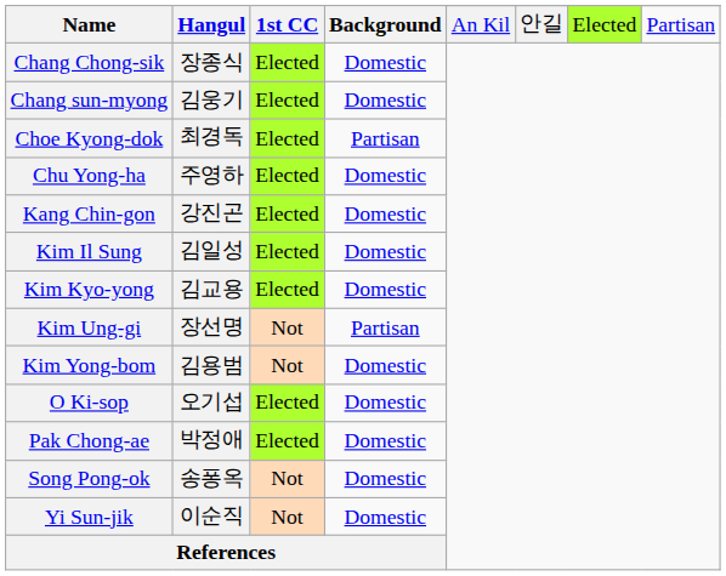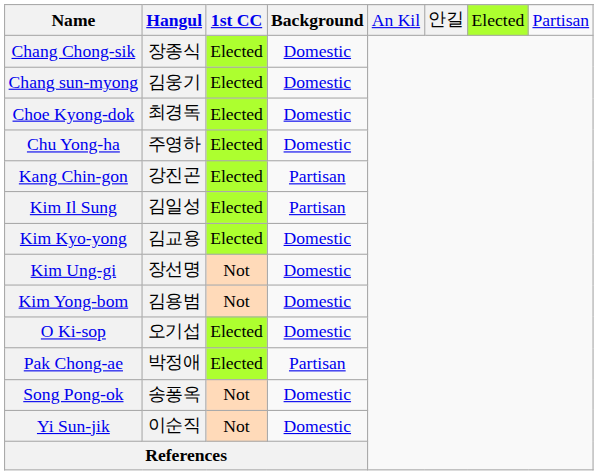 <table class="wikitable sortable">
 <tr>
 <th rowspan="2">Name</th>
 <th rowspan="2" class="unsortable"><a href='#'>Hangul</a></th>
 <th rowspan="2"><a href='#'>1st CC</a></th>
 <th rowspan="2">Background</th>
 </tr>
 <tr>
 <th align="center" scope="row" style="font-weight:normal;"><a href='#'>An Kil</a></th>
 <th align="center" scope="row" style="font-weight:normal;">안길</th>
 <td align="center" style="background: GreenYellow">Elected</td>
 <td align="center"><a href='#'>Partisan</a></td>
 </tr>
 <tr>
 <th align="center" scope="row" style="font-weight:normal;"><a href='#'>Chang Chong-sik</a></th>
 <th align="center" scope="row" style="font-weight:normal;">장종식</th>
 <td align="center" style="background: GreenYellow">Elected</td>
 <td align="center"><a href='#'>Domestic</a></td>
 </tr>
 <tr>
 <th align="center" scope="row" style="font-weight:normal;"><a href='#'>Chang sun-myong</a></th>
 <th align="center" scope="row" style="font-weight:normal;">김웅기</th>
 <td align="center" style="background: GreenYellow">Elected</td>
 <td align="center"><a href='#'>Domestic</a></td>
 </tr>
 <tr>
 <th align="center" scope="row" style="font-weight:normal;"><a href='#'>Choe Kyong-dok</a></th>
 <th align="center" scope="row" style="font-weight:normal;">최경독</th>
 <td align="center" style="background: GreenYellow">Elected</td>
-<td align="center"><a href='#'>Partisan</a></td>
+<td align="center"><a href='#'>Domestic</a></td>
 </tr>
 <tr>
 <th align="center" scope="row" style="font-weight:normal;"><a href='#'>Chu Yong-ha</a></th>
 <th align="center" scope="row" style="font-weight:normal;">주영하</th>
 <td align="center" style="background: GreenYellow">Elected</td>
 <td align="center"><a href='#'>Domestic</a></td>
 </tr>
 <tr>
 <th align="center" scope="row" style="font-weight:normal;"><a href='#'>Kang Chin-gon</a></th>
 <th align="center" scope="row" style="font-weight:normal;">강진곤</th>
 <td align="center" style="background: GreenYellow">Elected</td>
-<td align="center"><a href='#'>Domestic</a></td>
+<td align="center"><a href='#'>Partisan</a></td>
 </tr>
 <tr>
 <th align="center" scope="row" style="font-weight:normal;"><a href='#'>Kim Il Sung</a></th>
 <th align="center" scope="row" style="font-weight:normal;">김일성</th>
 <td align="center" style="background: GreenYellow">Elected</td>
-<td align="center"><a href='#'>Domestic</a></td>
+<td align="center"><a href='#'>Partisan</a></td>
 </tr>
 <tr>
 <th align="center" scope="row" style="font-weight:normal;"><a href='#'>Kim Kyo-yong</a></th>
 <th align="center" scope="row" style="font-weight:normal;">김교용</th>
 <td align="center" style="background: GreenYellow">Elected</td>
 <td align="center"><a href='#'>Domestic</a></td>
 </tr>
 <tr>
 <th align="center" scope="row" style="font-weight:normal;"><a href='#'>Kim Ung-gi</a></th>
 <th align="center" scope="row" style="font-weight:normal;">장선명</th>
 <td style="background: PeachPuff" align="center">Not</td>
-<td align="center"><a href='#'>Partisan</a></td>
+<td align="center"><a href='#'>Domestic</a></td>
 </tr>
 <tr>
 <th align="center" scope="row" style="font-weight:normal;"><a href='#'>Kim Yong-bom</a></th>
 <th align="center" scope="row" style="font-weight:normal;">김용범</th>
 <td style="background: PeachPuff" align="center">Not</td>
 <td align="center"><a href='#'>Domestic</a></td>
 </tr>
 <tr>
 <th align="center" scope="row" style="font-weight:normal;"><a href='#'>O Ki-sop</a></th>
 <th align="center" scope="row" style="font-weight:normal;">오기섭</th>
 <td align="center" style="background: GreenYellow">Elected</td>
 <td align="center"><a href='#'>Domestic</a></td>
 </tr>
 <tr>
 <th align="center" scope="row" style="font-weight:normal;"><a href='#'>Pak Chong-ae</a></th>
 <th align="center" scope="row" style="font-weight:normal;">박정애</th>
 <td align="center" style="background: GreenYellow">Elected</td>
-<td align="center"><a href='#'>Domestic</a></td>
+<td align="center"><a href='#'>Partisan</a></td>
 </tr>
 <tr>
 <th align="center" scope="row" style="font-weight:normal;"><a href='#'>Song Pong-ok</a></th>
 <th align="center" scope="row" style="font-weight:normal;">송퐁옥</th>
 <td style="background: PeachPuff" align="center">Not</td>
 <td align="center"><a href='#'>Domestic</a></td>
 </tr>
 <tr>
 <th align="center" scope="row" style="font-weight:normal;"><a href='#'>Yi Sun-jik</a></th>
 <th align="center" scope="row" style="font-weight:normal;">이순직</th>
 <td style="background: PeachPuff" align="center">Not</td>
 <td align="center"><a href='#'>Domestic</a></td>
 </tr>
 <tr>
 <th colspan="4" unsortable><strong>References</strong><br></th>
 </tr>
 </table>
